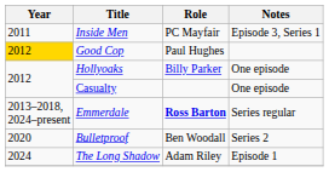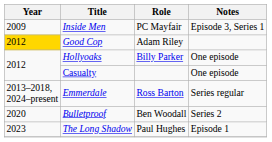 <table class="wikitable sortable">
 <tr>
 <th>Year</th>
 <th>Title</th>
 <th>Role</th>
 <th class="unsortable">Notes</th>
 </tr>
 <tr>
-<td>2011</td>
+<td>2009</td>
 <td><em><a href='#'>Inside Men</a></em></td>
 <td>PC Mayfair</td>
 <td>Episode 3, Series 1</td>
 </tr>
 <tr>
 <td style="background: gold;">2012</td>
 <td><em><a href='#'>Good Cop</a></em></td>
-<td>Paul Hughes</td>
+<td>Adam Riley</td>
 <td></td>
 </tr>
 <tr>
 <td rowspan="2">2012</td>
 <td><em><a href='#'>Hollyoaks</a></em></td>
 <td><a href='#'>Billy Parker</a></td>
 <td>One episode</td>
 </tr>
 <tr>
 <td><a href='#'>Casualty</a></td>
 <td></td>
 <td>One episode</td>
 </tr>
 <tr>
 <td>2013–2018,<br>2024–present</td>
 <td><em><a href='#'>Emmerdale</a></em></td>
-<td><strong><a href='#'>Ross Barton</a></strong></td>
+<td><a href='#'>Ross Barton</a></td>
 <td>Series regular</td>
 </tr>
 <tr>
 <td>2020</td>
 <td><em><a href='#'>Bulletproof</a></em></td>
 <td>Ben Woodall</td>
 <td>Series 2</td>
 </tr>
 <tr>
-<td>2024</td>
+<td>2023</td>
 <td><em><a href='#'>The Long Shadow</a></em></td>
-<td>Adam Riley</td>
+<td>Paul Hughes</td>
 <td>Episode 1</td>
 </tr>
 <tr>
 </tr>
 </table>
